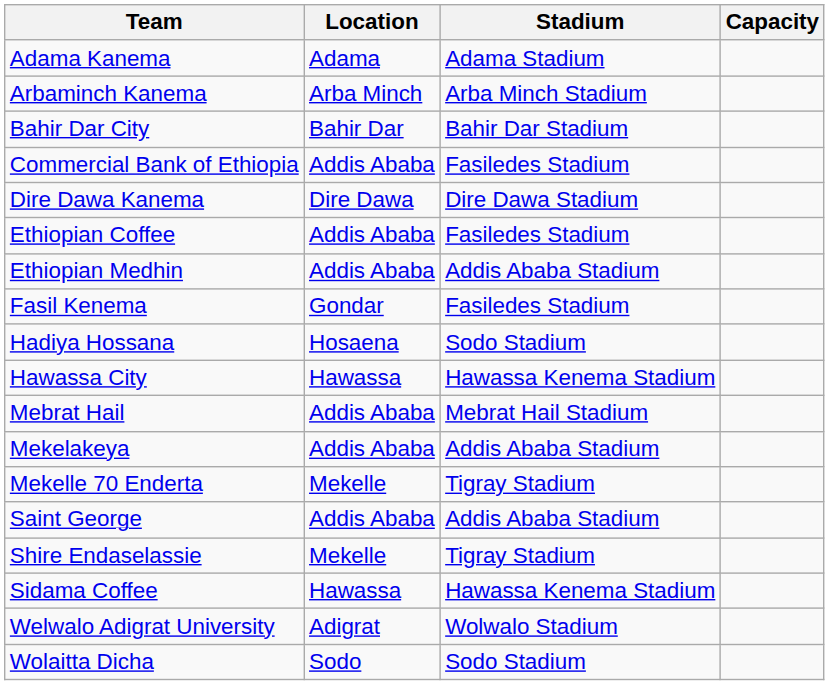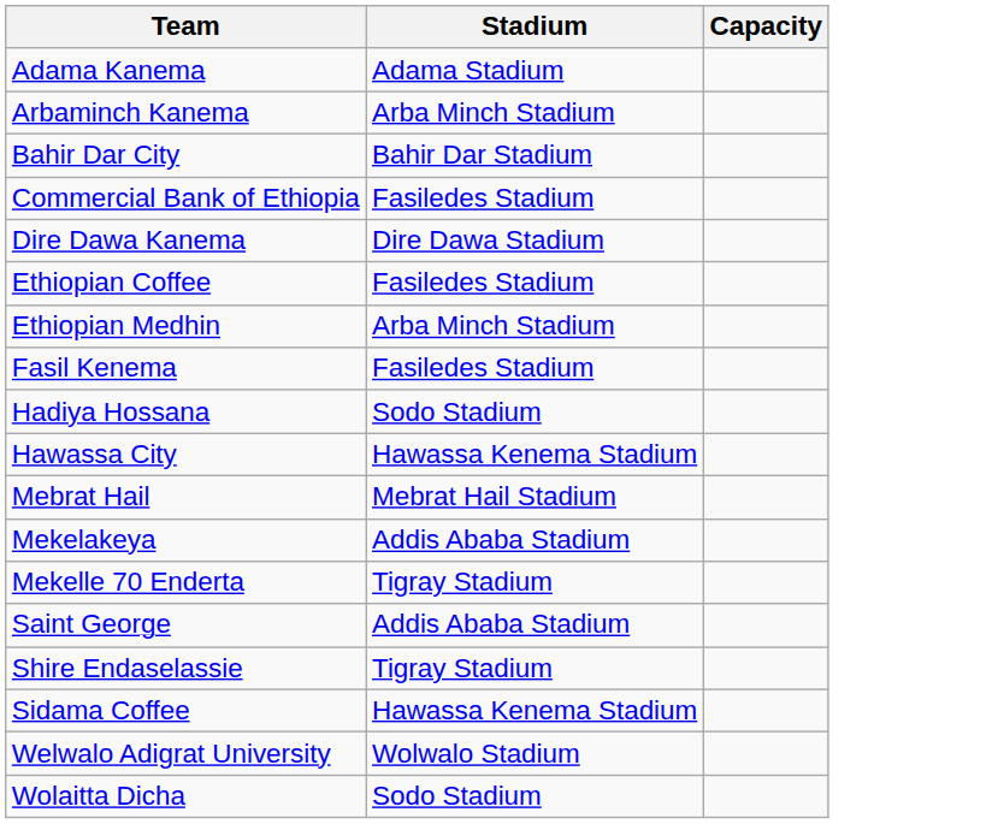 <table class="wikitable sortable">
 <tr>
 <th>Team</th>
-<th>Location</th>
 <th>Stadium</th>
 <th>Capacity</th>
 </tr>
 <tr>
 <td><a href='#'>Adama Kanema</a></td>
-<td><a href='#'>Adama</a></td>
 <td><a href='#'>Adama Stadium</a></td>
 <td style="text-align:center"></td>
 </tr>
 <tr>
 <td><a href='#'>Arbaminch Kanema</a></td>
-<td><a href='#'>Arba Minch</a></td>
 <td><a href='#'>Arba Minch Stadium</a></td>
 <td style="text-align:center"></td>
 </tr>
 <tr>
 <td><a href='#'>Bahir Dar City</a></td>
-<td><a href='#'>Bahir Dar</a></td>
 <td><a href='#'>Bahir Dar Stadium</a></td>
 <td style="text-align:center"></td>
 </tr>
 <tr>
 <td><a href='#'>Commercial Bank of Ethiopia</a></td>
-<td><a href='#'>Addis Ababa</a></td>
 <td><a href='#'>Fasiledes Stadium</a></td>
 <td style="text-align:center"></td>
 </tr>
 <tr>
 <td><a href='#'>Dire Dawa Kanema</a></td>
-<td><a href='#'>Dire Dawa</a></td>
 <td><a href='#'>Dire Dawa Stadium</a></td>
 <td style="text-align:center"></td>
 </tr>
 <tr>
 <td><a href='#'>Ethiopian Coffee</a></td>
-<td><a href='#'>Addis Ababa</a></td>
 <td><a href='#'>Fasiledes Stadium</a></td>
 <td style="text-align:center"></td>
 </tr>
 <tr>
 <td><a href='#'>Ethiopian Medhin</a></td>
-<td><a href='#'>Addis Ababa</a></td>
-<td><a href='#'>Addis Ababa Stadium</a></td>
+<td><a href='#'>Arba Minch Stadium</a></td>
 <td style="text-align:center"></td>
 </tr>
 <tr>
 <td><a href='#'>Fasil Kenema</a></td>
-<td><a href='#'>Gondar</a></td>
 <td><a href='#'>Fasiledes Stadium</a></td>
 <td style="text-align:center"></td>
 </tr>
 <tr>
 <td><a href='#'>Hadiya Hossana</a></td>
-<td><a href='#'>Hosaena</a></td>
 <td><a href='#'>Sodo Stadium</a></td>
 <td style="text-align:center"></td>
 </tr>
 <tr>
 <td><a href='#'>Hawassa City</a></td>
-<td><a href='#'>Hawassa</a></td>
 <td><a href='#'>Hawassa Kenema Stadium</a></td>
 <td style="text-align:center"></td>
 </tr>
 <tr>
 <td><a href='#'>Mebrat Hail</a></td>
-<td><a href='#'>Addis Ababa</a></td>
 <td><a href='#'>Mebrat Hail Stadium</a></td>
 <td style="text-align:center"></td>
 </tr>
 <tr>
 <td><a href='#'>Mekelakeya</a></td>
-<td><a href='#'>Addis Ababa</a></td>
 <td><a href='#'>Addis Ababa Stadium</a></td>
 <td style="text-align:center"></td>
 </tr>
 <tr>
 <td><a href='#'>Mekelle 70 Enderta</a></td>
-<td><a href='#'>Mekelle</a></td>
 <td><a href='#'>Tigray Stadium</a></td>
 <td style="text-align:center"></td>
 </tr>
 <tr>
 <td><a href='#'>Saint George</a></td>
-<td><a href='#'>Addis Ababa</a></td>
 <td><a href='#'>Addis Ababa Stadium</a></td>
 <td style="text-align:center"></td>
 </tr>
 <tr>
 <td><a href='#'>Shire Endaselassie</a></td>
-<td><a href='#'>Mekelle</a></td>
 <td><a href='#'>Tigray Stadium</a></td>
 <td style="text-align:center"></td>
 </tr>
 <tr>
 <td><a href='#'>Sidama Coffee</a></td>
-<td><a href='#'>Hawassa</a></td>
 <td><a href='#'>Hawassa Kenema Stadium</a></td>
 <td style="text-align:center"></td>
 </tr>
 <tr>
 <td><a href='#'>Welwalo Adigrat University</a></td>
-<td><a href='#'>Adigrat</a></td>
 <td><a href='#'>Wolwalo Stadium</a></td>
 <td style="text-align:center"></td>
 </tr>
 <tr>
 <td><a href='#'>Wolaitta Dicha</a></td>
-<td><a href='#'>Sodo</a></td>
 <td><a href='#'>Sodo Stadium</a></td>
 <td style="text-align:center"></td>
 </tr>
 </table>
